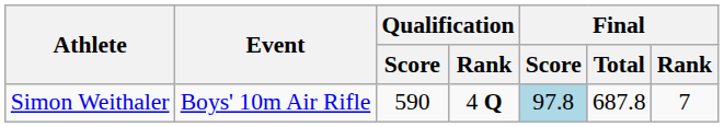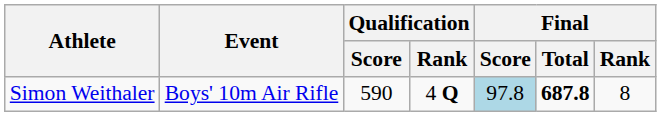 <table class="wikitable" style="font-size:90%">
 <tr>
 <th rowspan="2">Athlete</th>
 <th rowspan="2">Event</th>
 <th colspan="2">Qualification</th>
 <th colspan="3">Final</th>
 </tr>
 <tr>
 <th>Score</th>
 <th>Rank</th>
 <th>Score</th>
 <th>Total</th>
 <th>Rank</th>
 </tr>
 <tr>
 <td><a href='#'>Simon Weithaler</a></td>
 <td><a href='#'>Boys' 10m Air Rifle</a></td>
 <td align=center>590</td>
 <td align=center>4 <strong>Q</strong></td>
 <td align=center style="background: lightblue;">97.8</td>
-<td align=center>687.8</td>
-<td align=center>7</td>
+<td align=center><strong>687.8</strong></td>
+<td align=center>8</td>
 </tr>
 </table>
